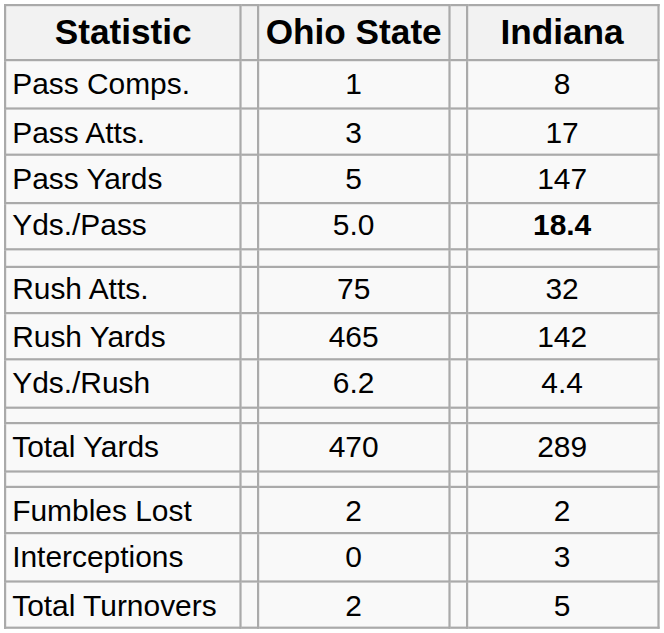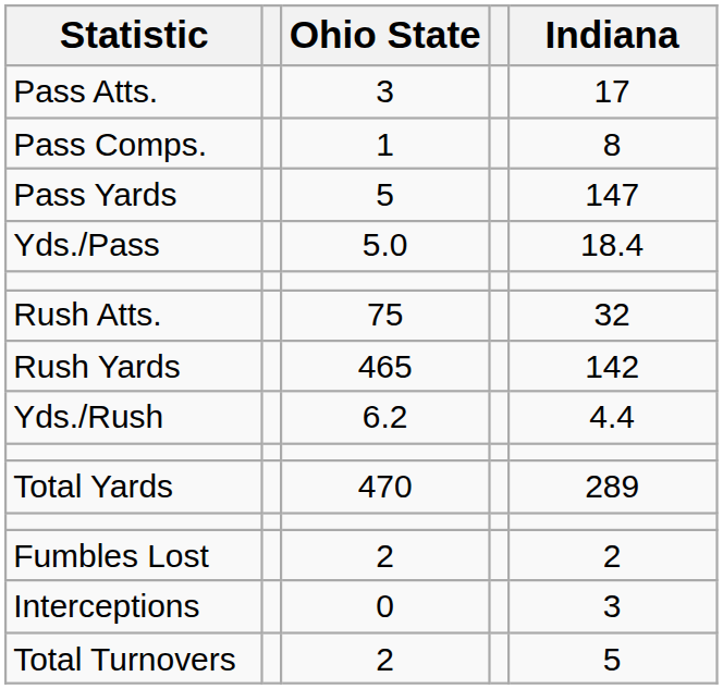 <table class="wikitable">
 <tr>
 <th scope="col" align="left" width="100px">Statistic</th>
 <th></th>
 <th scope="col" text-align="center" width="80px">Ohio State</th>
 <th></th>
 <th scope="col" text-align="center" width="80px">Indiana</th>
 </tr>
 <tr>
+<td style="font-size:85%;">Pass Atts.</td>
+<td></td>
+<td style="text-align: center; font-size:85%;">3</td>
+<td></td>
+<td style="text-align: center; font-size:85%;">17</td>
+</tr>
+<tr>
 <td style="font-size:85%;">Pass Comps.</td>
 <td></td>
 <td style="text-align: center; font-size:85%;">1</td>
 <td></td>
 <td style="text-align: center; font-size:85%;">8</td>
-</tr>
-<tr>
-<td style="font-size:85%;">Pass Atts.</td>
-<td></td>
-<td style="text-align: center; font-size:85%;">3</td>
-<td></td>
-<td style="text-align: center; font-size:85%;">17</td>
 </tr>
 <tr>
 <td style="font-size:85%;">Pass Yards</td>
 <td></td>
 <td style="text-align: center; font-size:85%;">5</td>
 <td></td>
 <td style="text-align: center; font-size:85%;">147</td>
 </tr>
 <tr>
 <td style="font-size:85%;">Yds./Pass</td>
 <td></td>
 <td style="text-align: center; font-size:85%;">5.0</td>
 <td></td>
-<td style="text-align: center; font-size:85%;"><strong>18.4</strong></td>
+<td style="text-align: center; font-size:85%;">18.4</td>
 </tr>
 <tr>
 <td></td>
 <td></td>
 <td></td>
 <td></td>
 <td></td>
 </tr>
 <tr>
 <td style="font-size:85%;">Rush Atts.</td>
 <td></td>
 <td style="text-align: center; font-size:85%;">75</td>
 <td></td>
 <td style="text-align: center; font-size:85%;">32</td>
 </tr>
 <tr>
 <td style="font-size:85%;">Rush Yards</td>
 <td></td>
 <td style="text-align: center; font-size:85%;">465</td>
 <td></td>
 <td style="text-align: center; font-size:85%;">142</td>
 </tr>
 <tr>
 <td style="font-size:85%;">Yds./Rush</td>
 <td></td>
 <td style="text-align: center; font-size:85%;">6.2</td>
 <td></td>
 <td style="text-align: center; font-size:85%;">4.4</td>
 </tr>
 <tr>
 <td></td>
 <td></td>
 <td></td>
 <td></td>
 <td></td>
 </tr>
 <tr>
 <td style="font-size:85%;">Total Yards</td>
 <td></td>
 <td style="text-align: center; font-size:85%;">470</td>
 <td></td>
 <td style="text-align: center; font-size:85%;">289</td>
 </tr>
 <tr>
 <td></td>
 <td></td>
 <td></td>
 <td></td>
 <td></td>
 </tr>
 <tr>
 <td style="font-size:85%;">Fumbles Lost</td>
 <td></td>
 <td style="text-align: center; font-size:85%;">2</td>
 <td></td>
 <td style="text-align: center; font-size:85%;">2</td>
 </tr>
 <tr>
 <td style="font-size:85%;">Interceptions</td>
 <td></td>
 <td style="text-align: center; font-size:85%;">0</td>
 <td></td>
 <td style="text-align: center; font-size:85%;">3</td>
 </tr>
 <tr>
 <td style="font-size:85%;">Total Turnovers</td>
 <td></td>
 <td style="text-align: center; font-size:85%;">2</td>
 <td></td>
 <td style="text-align: center; font-size:85%;">5</td>
 </tr>
 </table>
